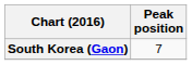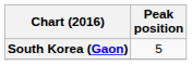 <table class="wikitable plainrowheaders" style="text-align:center;">
 <tr>
 <th>Chart (2016)</th>
 <th scope="col">Peak<br>position</th>
 </tr>
 <tr>
 <th scope="row">South Korea (<a href='#'>Gaon</a>)</th>
-<td>7</td>
+<td>5</td>
 </tr>
 <tr>
 </tr>
 </table>
